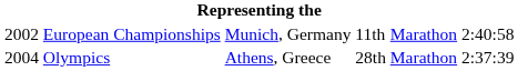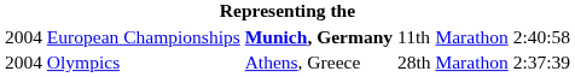 <table>
 <tr>
 <th colspan="6">Representing the </th>
 </tr>
 <tr>
-<td>2002</td>
+<td>2004</td>
 <td><a href='#'>European Championships</a></td>
-<td><a href='#'>Munich</a>, Germany</td>
+<td><strong><a href='#'>Munich</a>, Germany</strong></td>
 <td>11th</td>
 <td><a href='#'>Marathon</a></td>
 <td>2:40:58</td>
 </tr>
 <tr>
 <td>2004</td>
 <td><a href='#'>Olympics</a></td>
 <td><a href='#'>Athens</a>, Greece</td>
 <td>28th</td>
 <td><a href='#'>Marathon</a></td>
 <td>2:37:39</td>
 </tr>
 </table>
